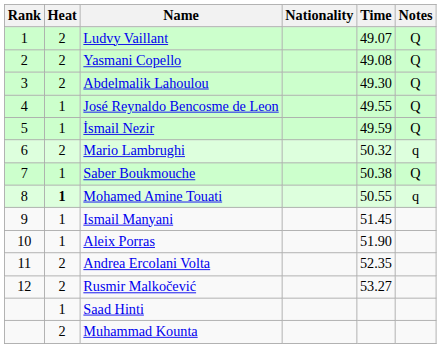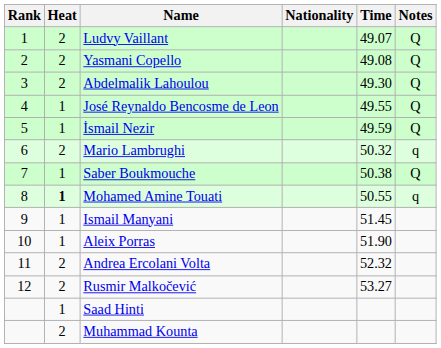 <table class="wikitable sortable" style="text-align:center">
 <tr>
 <th>Rank</th>
 <th>Heat</th>
 <th>Name</th>
 <th>Nationality</th>
 <th>Time</th>
 <th>Notes</th>
 </tr>
 <tr bgcolor=ccffcc>
 <td>1</td>
 <td>2</td>
 <td align=left><a href='#'>Ludvy Vaillant</a></td>
 <td align=left></td>
 <td>49.07</td>
 <td>Q</td>
 </tr>
 <tr bgcolor=ccffcc>
 <td>2</td>
 <td>2</td>
 <td align=left><a href='#'>Yasmani Copello</a></td>
 <td align=left></td>
 <td>49.08</td>
 <td>Q</td>
 </tr>
 <tr bgcolor=ccffcc>
 <td>3</td>
 <td>2</td>
 <td align=left><a href='#'>Abdelmalik Lahoulou</a></td>
 <td align=left></td>
 <td>49.30</td>
 <td>Q</td>
 </tr>
 <tr bgcolor=ccffcc>
 <td>4</td>
 <td>1</td>
 <td align=left><a href='#'>José Reynaldo Bencosme de Leon</a></td>
 <td align=left></td>
 <td>49.55</td>
 <td>Q</td>
 </tr>
 <tr bgcolor=ccffcc>
 <td>5</td>
 <td>1</td>
 <td align=left><a href='#'>İsmail Nezir</a></td>
 <td align=left></td>
 <td>49.59</td>
 <td>Q</td>
 </tr>
 <tr bgcolor=ddffdd>
 <td>6</td>
 <td>2</td>
 <td align=left><a href='#'>Mario Lambrughi</a></td>
 <td align=left></td>
 <td>50.32</td>
 <td>q</td>
 </tr>
 <tr bgcolor=ccffcc>
 <td>7</td>
 <td>1</td>
 <td align=left><a href='#'>Saber Boukmouche</a></td>
 <td align=left></td>
 <td>50.38</td>
 <td>Q</td>
 </tr>
 <tr bgcolor=ddffdd>
 <td>8</td>
 <td><strong>1</strong></td>
 <td align=left><a href='#'>Mohamed Amine Touati</a></td>
 <td align=left></td>
 <td>50.55</td>
 <td>q</td>
 </tr>
 <tr>
 <td>9</td>
 <td>1</td>
 <td align=left><a href='#'>Ismail Manyani</a></td>
 <td align=left></td>
 <td>51.45</td>
 <td></td>
 </tr>
 <tr>
 <td>10</td>
 <td>1</td>
 <td align=left><a href='#'>Aleix Porras</a></td>
 <td align=left></td>
 <td>51.90</td>
 <td></td>
 </tr>
 <tr>
 <td>11</td>
 <td>2</td>
 <td align=left><a href='#'>Andrea Ercolani Volta</a></td>
 <td align=left></td>
-<td>52.35</td>
+<td>52.32</td>
 <td></td>
 </tr>
 <tr>
 <td>12</td>
 <td>2</td>
 <td align=left><a href='#'>Rusmir Malkočević</a></td>
 <td align=left></td>
 <td>53.27</td>
 <td></td>
 </tr>
 <tr>
 <td></td>
 <td>1</td>
 <td align=left><a href='#'>Saad Hinti</a></td>
 <td align=left></td>
 <td></td>
 <td></td>
 </tr>
 <tr>
 <td></td>
 <td>2</td>
 <td align=left><a href='#'>Muhammad Kounta</a></td>
 <td align=left></td>
 <td></td>
 <td></td>
 </tr>
 </table>
